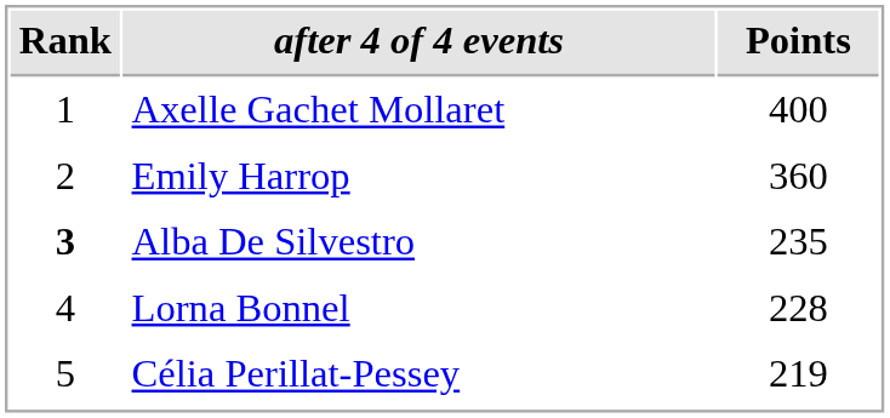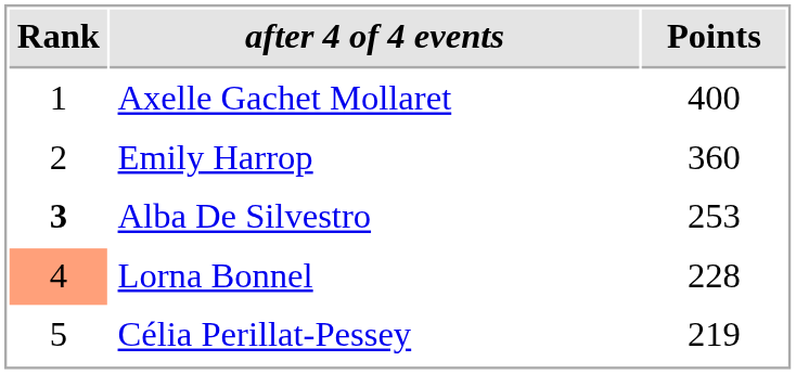 <table cellspacing="1" cellpadding="3" style="border:1px solid #AAAAAA;font-size:86%">
 <tr style="background-color: #E4E4E4;">
 <th style="border-bottom:1px solid #AAAAAA; width: 10px;">Rank</th>
 <th style="border-bottom:1px solid #AAAAAA; width: 200px;"><em>after 4 of 4 events</em></th>
 <th style="border-bottom:1px solid #AAAAAA; width: 50px;">Points</th>
 </tr>
 <tr>
 <td align=center>1</td>
 <td> <a href='#'>Axelle Gachet Mollaret</a></td>
 <td align=center>400</td>
 </tr>
 <tr>
 <td align=center>2</td>
 <td> <a href='#'>Emily Harrop</a></td>
 <td align=center>360</td>
 </tr>
 <tr>
 <td align=center><strong>3</strong></td>
 <td> <a href='#'>Alba De Silvestro</a></td>
-<td align=center>235</td>
+<td align=center>253</td>
 </tr>
 <tr>
-<td align=center>4</td>
+<td align=center style="background: lightsalmon;">4</td>
 <td> <a href='#'>Lorna Bonnel</a></td>
 <td align=center>228</td>
 </tr>
 <tr>
 <td align=center>5</td>
 <td> <a href='#'>Célia Perillat-Pessey</a></td>
 <td align=center>219</td>
 </tr>
 </table>
